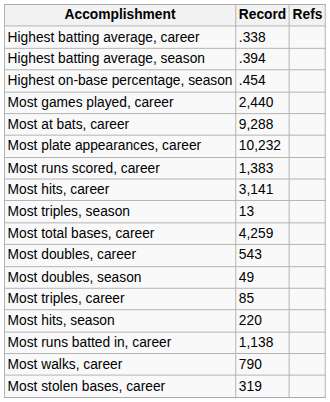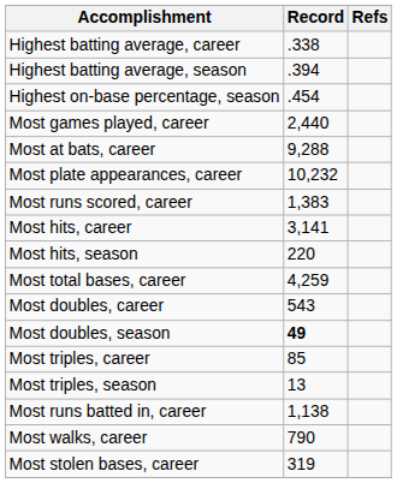 <table class="wikitable" text-align:center;>
 <tr>
 </tr>
 <tr>
 <th>Accomplishment</th>
 <th>Record</th>
 <th>Refs</th>
 </tr>
 <tr>
 <td>Highest batting average, career</td>
 <td>.338</td>
 <td></td>
 </tr>
 <tr>
 <td>Highest batting average, season</td>
 <td>.394 </td>
 <td></td>
 </tr>
 <tr>
 <td>Highest on-base percentage, season</td>
 <td>.454 </td>
 <td></td>
 </tr>
 <tr>
 <td>Most games played, career</td>
 <td>2,440</td>
 <td></td>
 </tr>
 <tr>
 <td>Most at bats, career</td>
 <td>9,288</td>
 <td></td>
 </tr>
 <tr>
 <td>Most plate appearances, career</td>
 <td>10,232</td>
 <td></td>
 </tr>
 <tr>
 <td>Most runs scored, career</td>
 <td>1,383</td>
 <td></td>
 </tr>
 <tr>
 <td>Most hits, career</td>
 <td>3,141</td>
 <td></td>
 </tr>
 <tr>
-<td>Most triples, season</td>
-<td>13 </td>
+<td>Most hits, season</td>
+<td>220 </td>
 <td></td>
 </tr>
 <tr>
 <td>Most total bases, career</td>
 <td>4,259</td>
 <td></td>
 </tr>
 <tr>
 <td>Most doubles, career</td>
 <td>543</td>
 <td></td>
 </tr>
 <tr>
 <td>Most doubles, season</td>
-<td>49 </td>
+<td><strong>49 </strong></td>
 <td></td>
 </tr>
 <tr>
 <td>Most triples, career</td>
 <td>85</td>
 <td></td>
 </tr>
 <tr>
-<td>Most hits, season</td>
-<td>220 </td>
+<td>Most triples, season</td>
+<td>13 </td>
 <td></td>
 </tr>
 <tr>
 <td>Most runs batted in, career</td>
 <td>1,138</td>
 <td></td>
 </tr>
 <tr>
 <td>Most walks, career</td>
 <td>790</td>
 <td></td>
 </tr>
 <tr>
 <td>Most stolen bases, career</td>
 <td>319</td>
 <td></td>
 </tr>
 <tr>
 </tr>
 </table>
